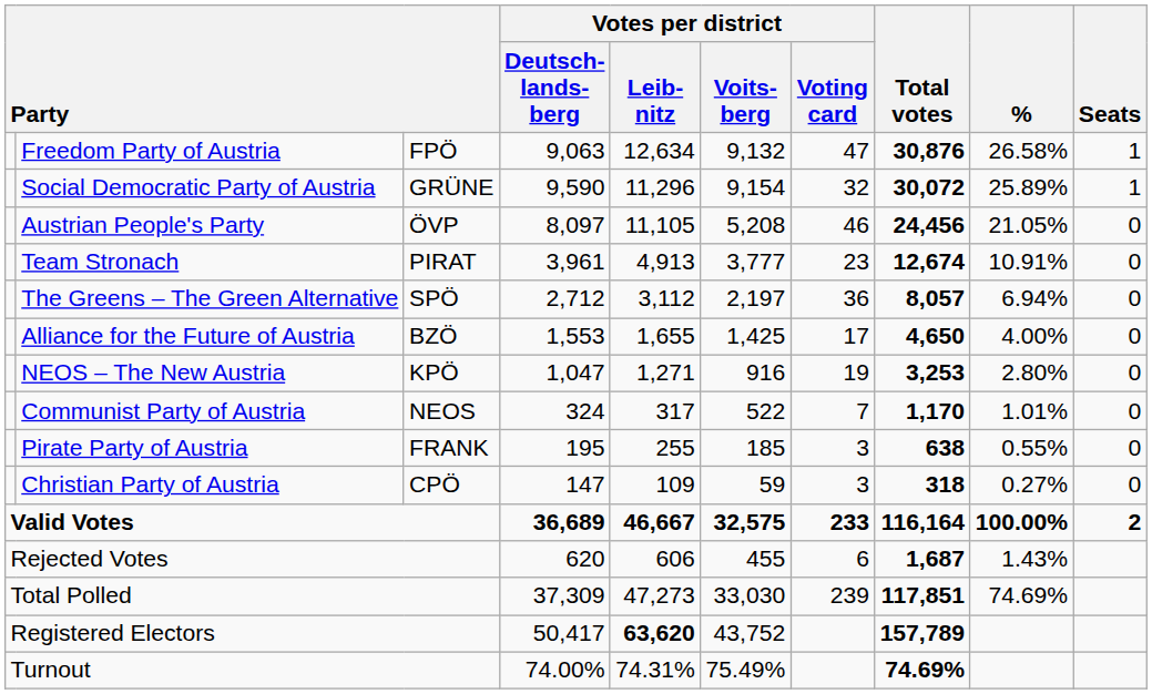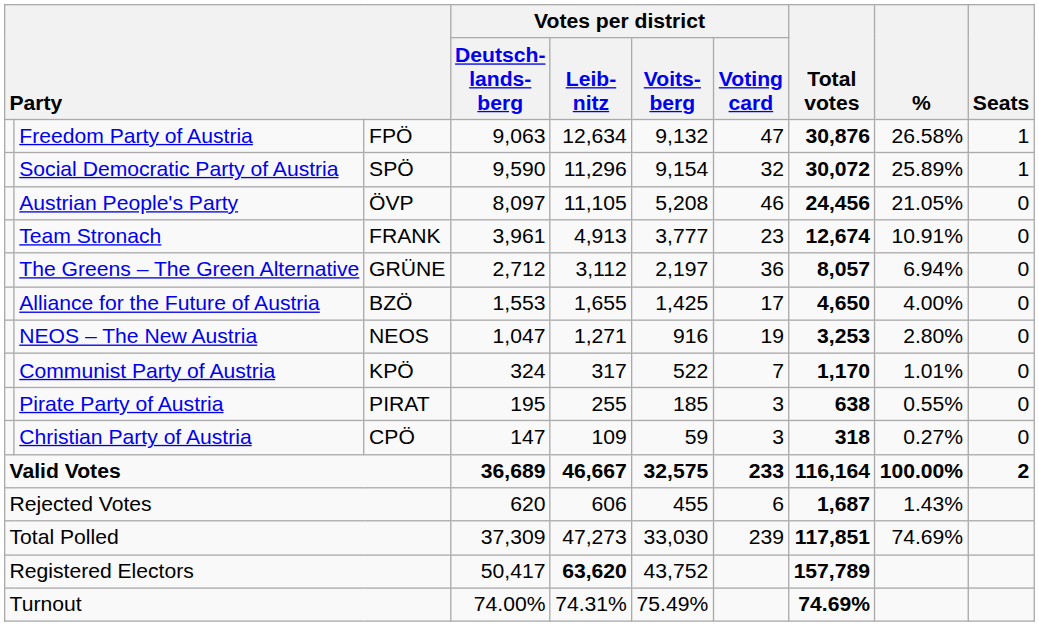 <table class="wikitable" border="1" style="text-align:right;">
 <tr>
 <th style="text-align:left;" valign=bottom rowspan=2 colspan=3>Party</th>
 <th colspan=4>Votes per district</th>
 <th align=center valign=bottom rowspan=2 width="50">Total<br>votes</th>
 <th align=center valign=bottom rowspan=2 width="50">%</th>
 <th align=center valign=bottom rowspan=2>Seats</th>
 </tr>
 <tr>
 <th align=center valign=bottom width="50"><a href='#'>Deutsch-<br>lands-<br>berg</a></th>
 <th align=center valign=bottom width="50"><a href='#'>Leib-<br>nitz</a></th>
 <th align=center valign=bottom width="50"><a href='#'>Voits-<br>berg</a></th>
 <th align=center valign=bottom width="50"><a href='#'>Voting<br>card</a></th>
 </tr>
 <tr>
 <td></td>
 <td align=left><a href='#'>Freedom Party of Austria</a></td>
 <td align=left>FPÖ</td>
 <td>9,063</td>
 <td>12,634</td>
 <td>9,132</td>
 <td>47</td>
 <td><strong>30,876</strong></td>
 <td>26.58%</td>
 <td>1</td>
 </tr>
 <tr>
 <td></td>
 <td align=left><a href='#'>Social Democratic Party of Austria</a></td>
-<td align=left>GRÜNE</td>
+<td align=left>SPÖ</td>
 <td>9,590</td>
 <td>11,296</td>
 <td>9,154</td>
 <td>32</td>
 <td><strong>30,072</strong></td>
 <td>25.89%</td>
 <td>1</td>
 </tr>
 <tr>
 <td></td>
 <td align=left><a href='#'>Austrian People's Party</a></td>
 <td align=left>ÖVP</td>
 <td>8,097</td>
 <td>11,105</td>
 <td>5,208</td>
 <td>46</td>
 <td><strong>24,456</strong></td>
 <td>21.05%</td>
 <td>0</td>
 </tr>
 <tr>
 <td></td>
 <td align=left><a href='#'>Team Stronach</a></td>
-<td align=left>PIRAT</td>
+<td align=left>FRANK</td>
 <td>3,961</td>
 <td>4,913</td>
 <td>3,777</td>
 <td>23</td>
 <td><strong>12,674</strong></td>
 <td>10.91%</td>
 <td>0</td>
 </tr>
 <tr>
 <td></td>
 <td align=left style="white-space: nowrap;"><a href='#'>The Greens – The Green Alternative</a></td>
-<td align=left>SPÖ</td>
+<td align=left>GRÜNE</td>
 <td>2,712</td>
 <td>3,112</td>
 <td>2,197</td>
 <td>36</td>
 <td><strong>8,057</strong></td>
 <td>6.94%</td>
 <td>0</td>
 </tr>
 <tr>
 <td></td>
 <td align=left><a href='#'>Alliance for the Future of Austria</a></td>
 <td align=left>BZÖ</td>
 <td>1,553</td>
 <td>1,655</td>
 <td>1,425</td>
 <td>17</td>
 <td><strong>4,650</strong></td>
 <td>4.00%</td>
 <td>0</td>
 </tr>
 <tr>
 <td></td>
 <td align=left><a href='#'>NEOS – The New Austria</a></td>
-<td align=left>KPÖ</td>
+<td align=left>NEOS</td>
 <td>1,047</td>
 <td>1,271</td>
 <td>916</td>
 <td>19</td>
 <td><strong>3,253</strong></td>
 <td>2.80%</td>
 <td>0</td>
 </tr>
 <tr>
 <td></td>
 <td align=left><a href='#'>Communist Party of Austria</a></td>
-<td align=left>NEOS</td>
+<td align=left>KPÖ</td>
 <td>324</td>
 <td>317</td>
 <td>522</td>
 <td>7</td>
 <td><strong>1,170</strong></td>
 <td>1.01%</td>
 <td>0</td>
 </tr>
 <tr>
 <td></td>
 <td align=left><a href='#'>Pirate Party of Austria</a></td>
-<td align=left>FRANK</td>
+<td align=left>PIRAT</td>
 <td>195</td>
 <td>255</td>
 <td>185</td>
 <td>3</td>
 <td><strong>638</strong></td>
 <td>0.55%</td>
 <td>0</td>
 </tr>
 <tr>
 <td></td>
 <td align=left><a href='#'>Christian Party of Austria</a></td>
 <td align=left>CPÖ</td>
 <td>147</td>
 <td>109</td>
 <td>59</td>
 <td>3</td>
 <td><strong>318</strong></td>
 <td>0.27%</td>
 <td>0</td>
 </tr>
 <tr style="font-weight:bold">
 <td align=left colspan=3>Valid Votes</td>
 <td>36,689</td>
 <td>46,667</td>
 <td>32,575</td>
 <td>233</td>
 <td>116,164</td>
 <td>100.00%</td>
 <td>2</td>
 </tr>
 <tr>
 <td align=left colspan=3>Rejected Votes</td>
 <td>620</td>
 <td>606</td>
 <td>455</td>
 <td>6</td>
 <td><strong>1,687</strong></td>
 <td>1.43%</td>
 <td></td>
 </tr>
 <tr>
 <td align=left colspan=3>Total Polled</td>
 <td>37,309</td>
 <td>47,273</td>
 <td>33,030</td>
 <td>239</td>
 <td><strong>117,851</strong></td>
 <td>74.69%</td>
 <td></td>
 </tr>
 <tr>
 <td align=left colspan=3>Registered Electors</td>
 <td>50,417</td>
 <td><strong>63,620</strong></td>
 <td>43,752</td>
 <td></td>
 <td><strong>157,789</strong></td>
 <td></td>
 <td></td>
 </tr>
 <tr>
 <td align=left colspan=3>Turnout</td>
 <td>74.00%</td>
 <td>74.31%</td>
 <td>75.49%</td>
 <td></td>
 <td><strong>74.69%</strong></td>
 <td></td>
 <td></td>
 </tr>
 </table>
